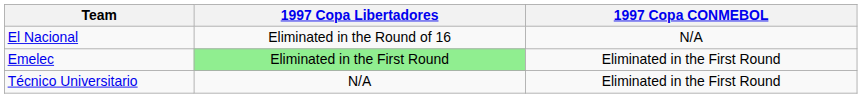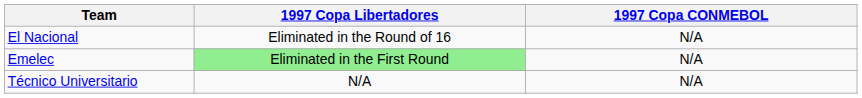 <table class="wikitable">
 <tr>
 <th width= 16%>Team</th>
 <th width= 28%><a href='#'>1997 Copa Libertadores</a></th>
 <th width= 28%><a href='#'>1997 Copa CONMEBOL</a></th>
 </tr>
 <tr align="center">
 <td align="left"><a href='#'>El Nacional</a></td>
 <td>Eliminated in the Round of 16</td>
 <td>N/A</td>
 </tr>
 <tr align="center">
 <td align="left"><a href='#'>Emelec</a></td>
 <td style="background: lightgreen;">Eliminated in the First Round</td>
-<td>Eliminated in the First Round</td>
+<td>N/A</td>
 </tr>
 <tr align="center">
 <td align="left"><a href='#'>Técnico Universitario</a></td>
 <td>N/A</td>
-<td>Eliminated in the First Round</td>
+<td>N/A</td>
 </tr>
 </table>
